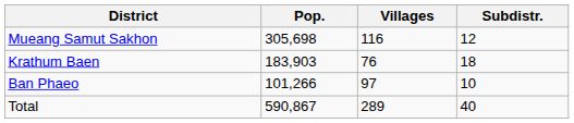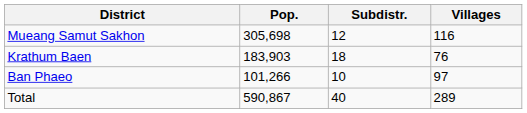 <table class="wikitable" style="width:50%;">
 <tr>
 <th>District</th>
 <th>Pop.</th>
+<th>Subdistr.</th>
 <th>Villages</th>
-<th>Subdistr.</th>
 </tr>
 <tr>
 <td><a href='#'>Mueang Samut Sakhon</a></td>
 <td>305,698</td>
+<td>12</td>
 <td>116</td>
-<td>12</td>
 </tr>
 <tr>
 <td><a href='#'>Krathum Baen</a></td>
 <td>183,903</td>
+<td>18</td>
 <td>76</td>
-<td>18</td>
 </tr>
 <tr>
 <td><a href='#'>Ban Phaeo</a></td>
 <td>101,266</td>
+<td>10</td>
 <td>97</td>
-<td>10</td>
 </tr>
 <tr>
 <td>Total</td>
 <td>590,867</td>
+<td>40</td>
 <td>289</td>
-<td>40</td>
 </tr>
 </table>
